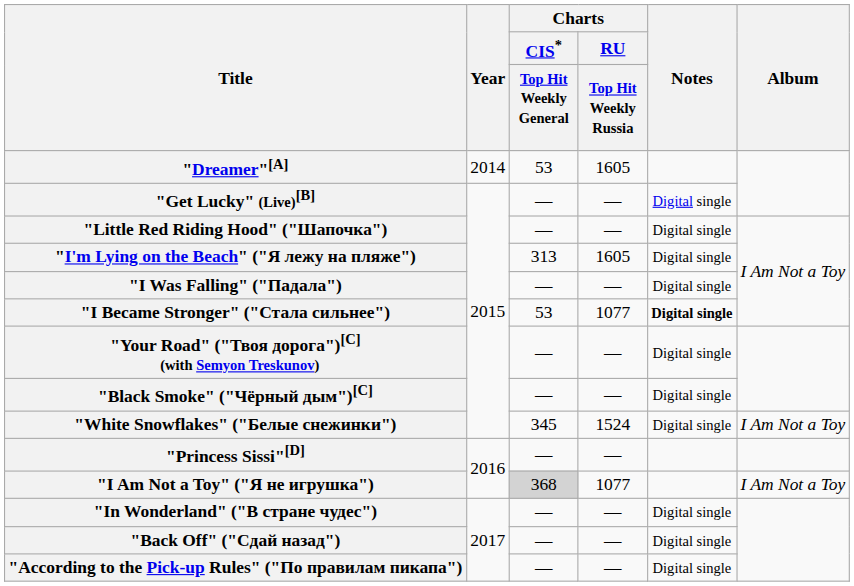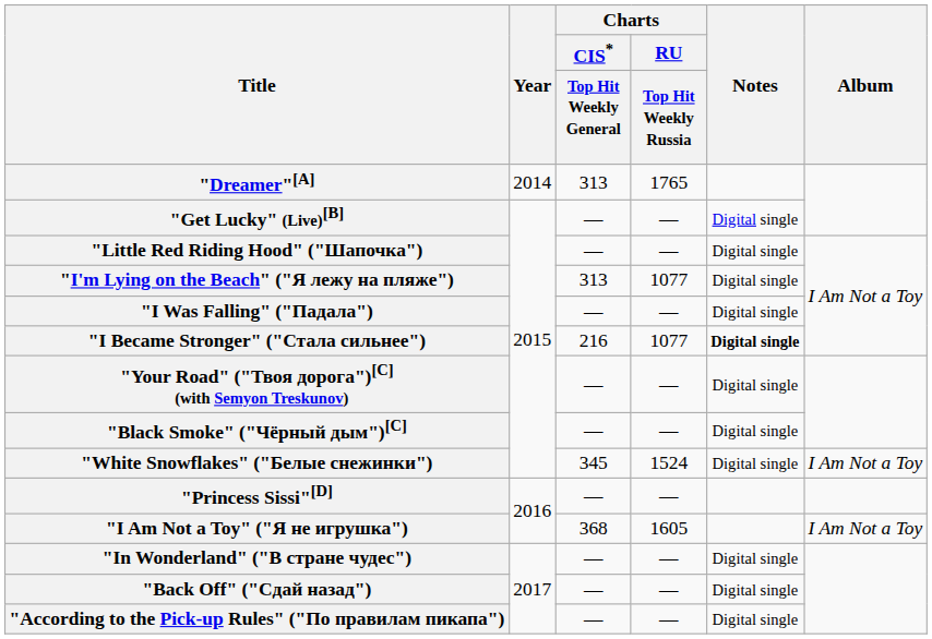 <table class="wikitable plainrowheaders" style="text-align:center;">
 <tr>
 <th scope="col"rowspan="3">Title</th>
 <th scope="col"rowspan="3">Year</th>
 <th scope="col"colspan="2">Charts</th>
 <th scope="col"rowspan="3">Notes</th>
 <th scope="col"rowspan="3">Album</th>
 </tr>
 <tr>
 <th colspan="1" align="center"><a href='#'>CIS</a><sup>*</sup></th>
 <th align="center"><a href='#'>RU</a></th>
 </tr>
 <tr>
 <th style="width:3.5em;"><small><a href='#'>Top Hit</a><br>Weekly<br>General<br></small><br></th>
 <th style="width:3.5em;"><small><a href='#'>Top Hit</a><br>Weekly<br>Russia<br></small></th>
 </tr>
 <tr>
 <th scope="row">"<a href='#'>Dreamer</a>"<sup>[A]</sup></th>
 <td align="center">2014</td>
-<td align="center">53<br></td>
-<td align="center">1605</td>
+<td align="center">313<br></td>
+<td align="center">1765</td>
 <td><small></small></td>
 <td rowspan="2"></td>
 </tr>
 <tr>
 <th scope="row">"Get Lucky" <small>(Live)</small><sup>[B]</sup></th>
 <td rowspan="8" align="center">2015</td>
 <td align="center">—<br></td>
 <td align="center">—</td>
 <td><small><a href='#'>Digital</a> single</small></td>
 </tr>
 <tr>
 <th scope="row">"Little Red Riding Hood" ("Шапочка")</th>
 <td align="center">—<br></td>
 <td align="center">—</td>
 <td><small>Digital single</small></td>
 <td rowspan="4"><em>I Am Not a Toy</em></td>
 </tr>
 <tr>
 <th scope="row">"<a href='#'>I'm Lying on the Beach</a>" ("Я лежу на пляже")</th>
 <td align="center">313<br></td>
-<td align="center">1605</td>
+<td align="center">1077</td>
 <td><small>Digital single</small></td>
 </tr>
 <tr>
 <th scope="row">"I Was Falling" ("Падала")</th>
 <td align="center">—<br></td>
 <td align="center">—</td>
 <td><small>Digital single</small></td>
 </tr>
 <tr>
 <th scope="row">"I Became Stronger" ("Стала сильнее")</th>
-<td align="center">53<br></td>
+<td align="center">216<br></td>
 <td align="center">1077</td>
 <td><strong><small>Digital single</small></strong></td>
 </tr>
 <tr>
 <th scope="row">"Your Road" ("Твоя дорога")<sup>[C]</sup><br>  <small>(with <a href='#'>Semyon Treskunov</a>)</small></th>
 <td align="center">—<br></td>
 <td align="center">—</td>
 <td><small>Digital single</small></td>
 <td rowspan="2"></td>
 </tr>
 <tr>
 <th scope="row">"Black Smoke" ("Чёрный дым")<sup>[C]</sup></th>
 <td align="center">—<br></td>
 <td align="center">—</td>
 <td><small>Digital single</small></td>
 </tr>
 <tr>
 <th scope="row">"White Snowflakes" ("Белые снежинки")</th>
 <td align="center">345<br></td>
 <td align="center">1524</td>
 <td><small>Digital single</small></td>
 <td rowspan="1"><em>I Am Not a Toy</em></td>
 </tr>
 <tr>
 <th scope="row">"Princess Sissi"<sup>[D]</sup></th>
 <td rowspan="2" align="center">2016</td>
 <td align="center">—<br></td>
 <td align="center">—</td>
 <td><small></small></td>
 <td></td>
 </tr>
 <tr>
 <th scope="row">"I Am Not a Toy" ("Я не игрушка")</th>
-<td align="center" style="background: lightgrey;">368<br></td>
-<td align="center">1077</td>
+<td align="center">368<br></td>
+<td align="center">1605</td>
 <td><small></small></td>
 <td rowspan="1"><em>I Am Not a Toy</em></td>
 </tr>
 <tr>
 <th scope="row">"In Wonderland" ("В стране чудес")</th>
 <td rowspan="3" align="center">2017</td>
 <td align="center">—<br></td>
 <td align="center">—</td>
 <td><small>Digital single</small></td>
 <td rowspan="3"></td>
 </tr>
 <tr>
 <th scope="row">"Back Off" ("Сдай назад")</th>
 <td align="center">—<br></td>
 <td align="center">—</td>
 <td><small>Digital single</small></td>
 </tr>
 <tr>
 <th scope="row">"According to the <a href='#'>Pick-up</a> Rules" ("По правилам пикапа")</th>
 <td align="center">—<br></td>
 <td align="center">—</td>
 <td><small>Digital single</small></td>
 </tr>
 </table>
